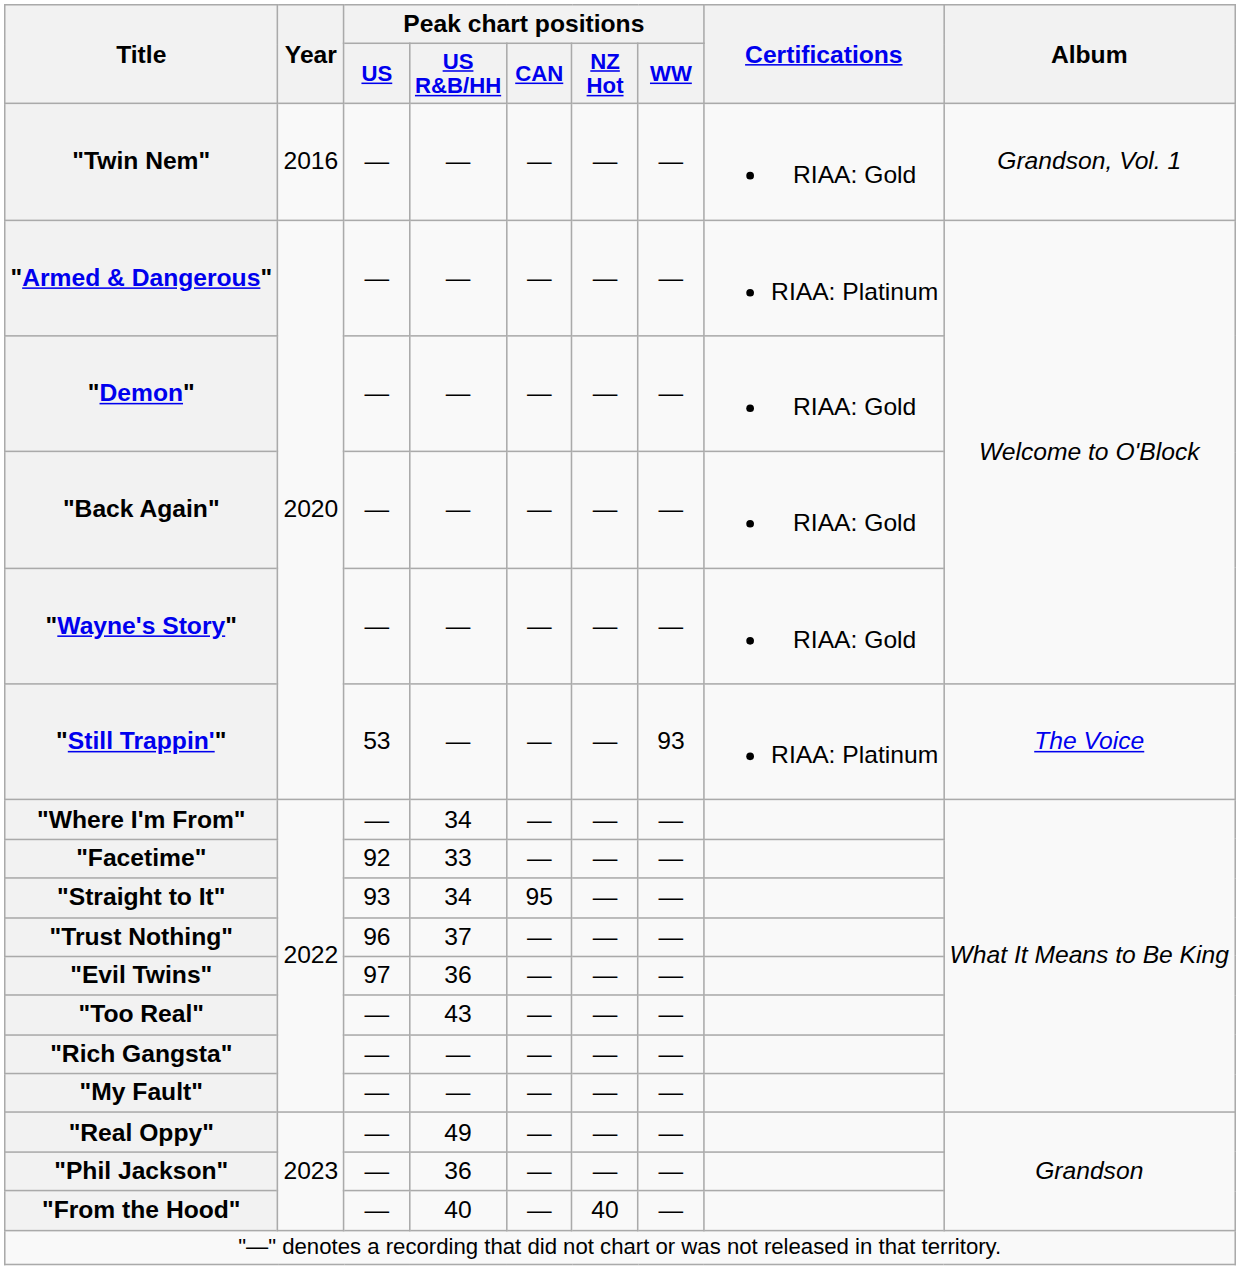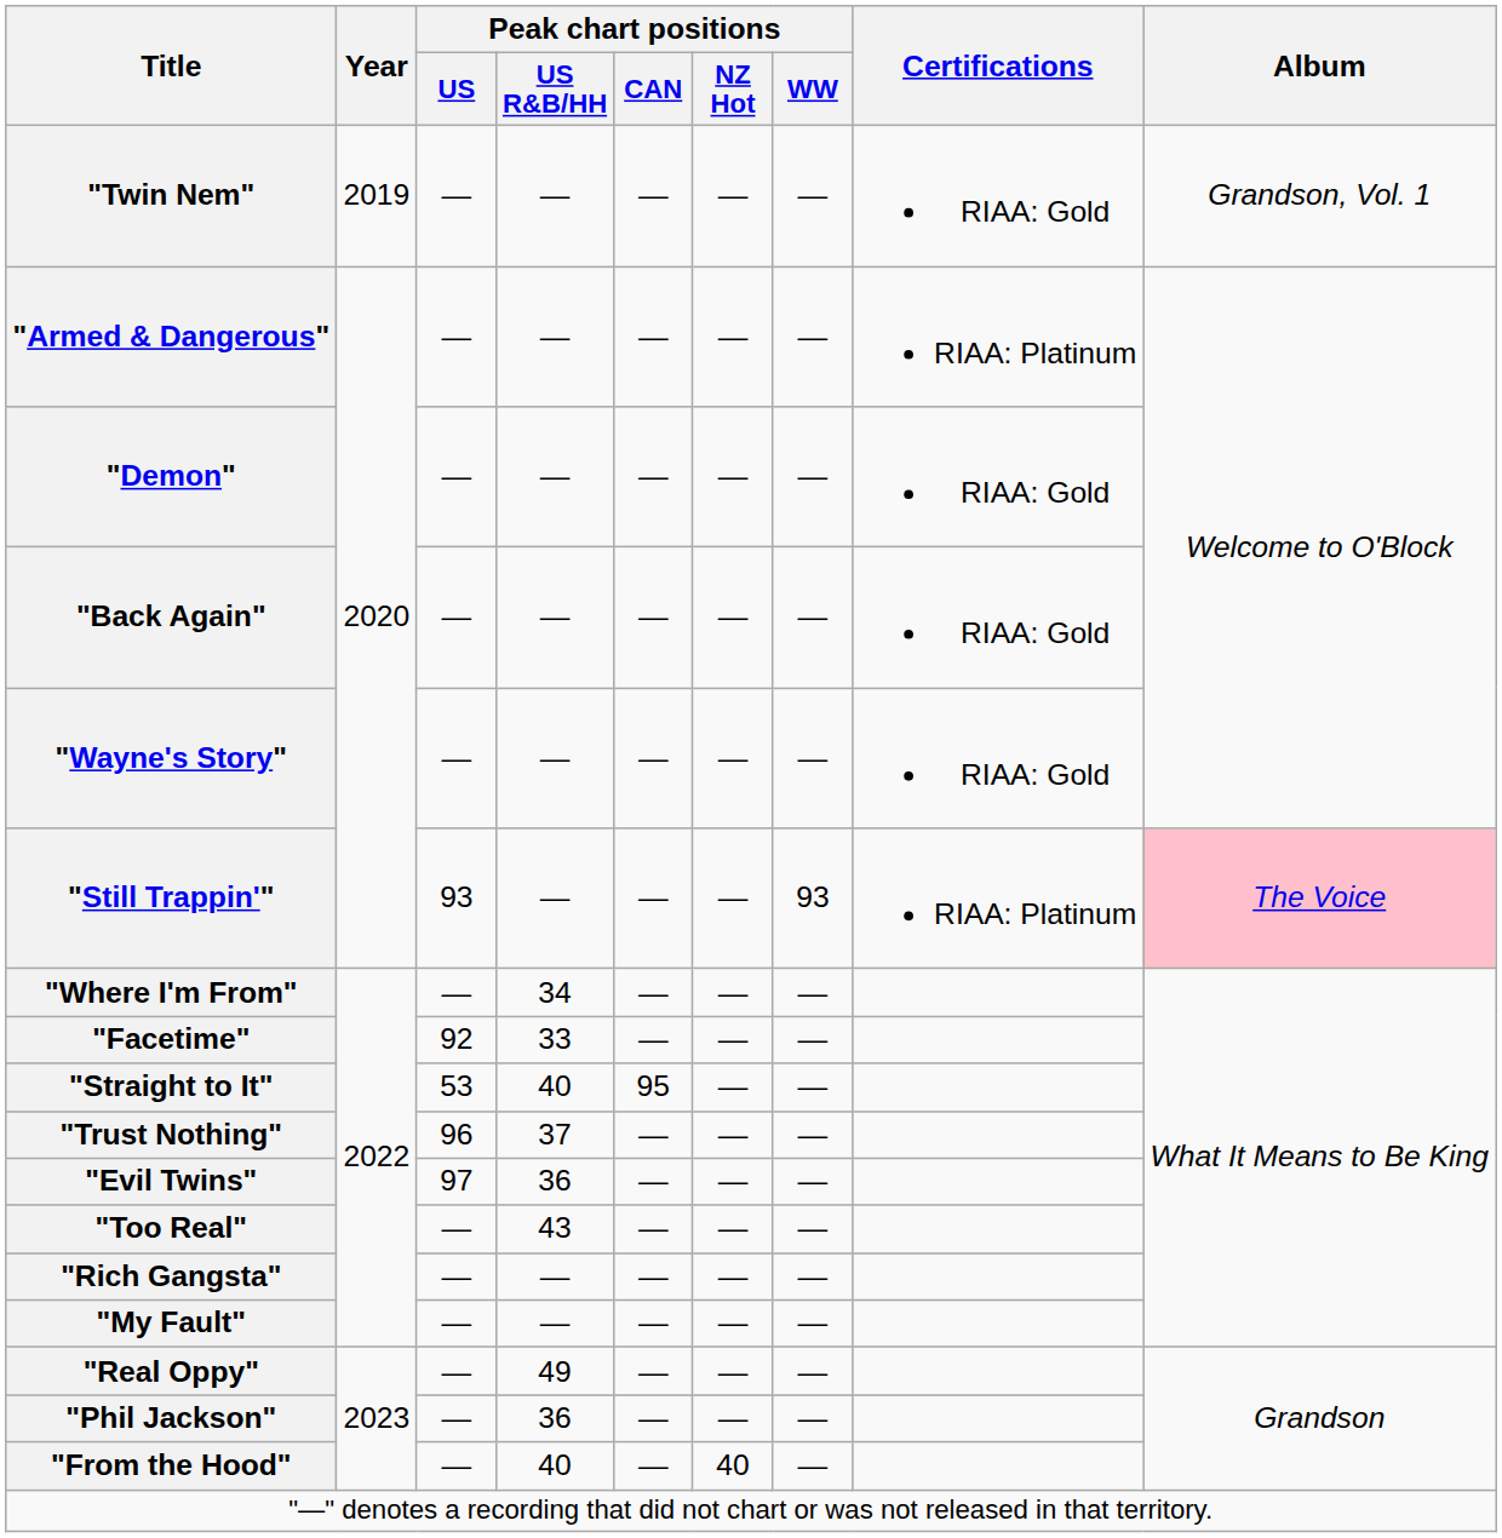 <table class="wikitable plainrowheaders" style="text-align:center;">
 <tr>
 <th scope="col" rowspan="2">Title</th>
 <th scope="col" rowspan="2">Year</th>
 <th scope="col" colspan="5">Peak chart positions</th>
 <th scope="col" rowspan="2"><a href='#'>Certifications</a></th>
 <th scope="col" rowspan="2">Album</th>
 </tr>
 <tr>
 <th scope="col" style="width:2.5em;font-size:90%;"><a href='#'>US</a><br></th>
 <th scope="col" style="width:2.5em;font-size:90%;"><a href='#'>US R&B/HH</a><br></th>
 <th scope="col" style="width:2.5em;font-size:90%;"><a href='#'>CAN</a><br></th>
 <th scope="col" style="width:2.5em;font-size:90%;"><a href='#'>NZ<br>Hot</a><br></th>
 <th scope="col" style="width:2.5em;font-size:90%;"><a href='#'>WW</a><br></th>
 </tr>
 <tr>
 <th scope="row">"Twin Nem"<br></th>
-<td>2016</td>
+<td>2019</td>
 <td>—</td>
 <td>—</td>
 <td>—</td>
 <td>—</td>
 <td>—</td>
 <td><br><ul><li>RIAA: Gold</li></ul></td>
 <td><em>Grandson, Vol. 1</em></td>
 </tr>
 <tr>
 <th scope="row">"<a href='#'>Armed & Dangerous</a>"</th>
 <td rowspan="5">2020</td>
 <td>—</td>
 <td>—</td>
 <td>—</td>
 <td>—</td>
 <td>—</td>
 <td><br><ul><li>RIAA: Platinum</li></ul></td>
 <td rowspan="4"><em>Welcome to O'Block</em></td>
 </tr>
 <tr>
 <th scope="row">"<a href='#'>Demon</a>"</th>
 <td>—</td>
 <td>—</td>
 <td>—</td>
 <td>—</td>
 <td>—</td>
 <td><br><ul><li>RIAA: Gold</li></ul></td>
 </tr>
 <tr>
 <th scope="row">"Back Again"<br></th>
 <td>—</td>
 <td>—</td>
 <td>—</td>
 <td>—</td>
 <td>—</td>
 <td><br><ul><li>RIAA: Gold</li></ul></td>
 </tr>
 <tr>
 <th scope="row">"<a href='#'>Wayne's Story</a>"</th>
 <td>—</td>
 <td>—</td>
 <td>—</td>
 <td>—</td>
 <td>—</td>
 <td><br><ul><li>RIAA: Gold</li></ul></td>
 </tr>
 <tr>
 <th scope="row">"<a href='#'>Still Trappin'</a>"<br></th>
-<td>53</td>
+<td>93</td>
 <td>—</td>
 <td>—</td>
 <td>—</td>
 <td>93</td>
 <td><br><ul><li>RIAA: Platinum</li></ul></td>
-<td><em><a href='#'>The Voice</a></em></td>
+<td style="background: pink;"><em><a href='#'>The Voice</a></em></td>
 </tr>
 <tr>
 <th scope="row">"Where I'm From"</th>
 <td rowspan="8">2022</td>
 <td>—</td>
 <td>34</td>
 <td>—</td>
 <td>—</td>
 <td>—</td>
 <td></td>
 <td rowspan="8"><em>What It Means to Be King</em></td>
 </tr>
 <tr>
 <th scope="row">"Facetime"<br></th>
 <td>92</td>
 <td>33</td>
 <td>—</td>
 <td>—</td>
 <td>—</td>
 <td></td>
 </tr>
 <tr>
 <th scope="row">"Straight to It"<br></th>
-<td>93</td>
-<td>34</td>
+<td>53</td>
+<td>40</td>
 <td>95</td>
 <td>—</td>
 <td>—</td>
 <td></td>
 </tr>
 <tr>
 <th scope="row">"Trust Nothing"<br></th>
 <td>96</td>
 <td>37</td>
 <td>—</td>
 <td>—</td>
 <td>—</td>
 <td></td>
 </tr>
 <tr>
 <th scope="row">"Evil Twins"<br></th>
 <td>97</td>
 <td>36</td>
 <td>—</td>
 <td>—</td>
 <td>—</td>
 <td></td>
 </tr>
 <tr>
 <th scope="row">"Too Real"</th>
 <td>—</td>
 <td>43</td>
 <td>—</td>
 <td>—</td>
 <td>—</td>
 <td></td>
 </tr>
 <tr>
 <th scope="row">"Rich Gangsta"<br></th>
 <td>—</td>
 <td>—</td>
 <td>—</td>
 <td>—</td>
 <td>—</td>
 <td></td>
 </tr>
 <tr>
 <th scope="row">"My Fault"<br></th>
 <td>—</td>
 <td>—</td>
 <td>—</td>
 <td>—</td>
 <td>—</td>
 <td></td>
 </tr>
 <tr>
 <th scope="row">"Real Oppy"<br></th>
 <td rowspan="3">2023</td>
 <td>—</td>
 <td>49</td>
 <td>—</td>
 <td>—</td>
 <td>—</td>
 <td></td>
 <td rowspan="3"><em>Grandson</em></td>
 </tr>
 <tr>
 <th scope="row">"Phil Jackson"<br></th>
 <td>—</td>
 <td>36</td>
 <td>—</td>
 <td>—</td>
 <td>—</td>
 <td></td>
 </tr>
 <tr>
 <th scope="row">"From the Hood"<br></th>
 <td>—</td>
 <td>40</td>
 <td>—</td>
 <td>40</td>
 <td>—</td>
 <td></td>
 </tr>
 <tr>
 <td colspan="14" style="font-size:90%">"—" denotes a recording that did not chart or was not released in that territory.</td>
 </tr>
 </table>
